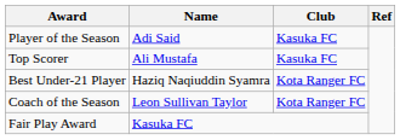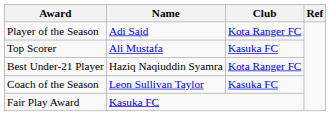 <table class="wikitable">
 <tr>
 <th>Award</th>
 <th>Name</th>
 <th>Club</th>
 <th>Ref</th>
 </tr>
 <tr>
 <td>Player of the Season</td>
 <td> <a href='#'>Adi Said</a></td>
-<td><a href='#'>Kasuka FC</a></td>
+<td><a href='#'>Kota Ranger FC</a></td>
 <td rowspan=5></td>
 </tr>
 <tr>
 <td>Top Scorer</td>
 <td> <a href='#'>Ali Mustafa</a></td>
 <td><a href='#'>Kasuka FC</a></td>
 </tr>
 <tr>
 <td>Best Under-21 Player</td>
 <td> Haziq Naqiuddin Syamra</td>
 <td><a href='#'>Kota Ranger FC</a></td>
 </tr>
 <tr>
 <td>Coach of the Season</td>
 <td> <a href='#'>Leon Sullivan Taylor</a></td>
-<td><a href='#'>Kota Ranger FC</a></td>
+<td><a href='#'>Kasuka FC</a></td>
 </tr>
 <tr>
 <td>Fair Play Award</td>
 <td colspan=2><a href='#'>Kasuka FC</a></td>
 </tr>
 </table>
